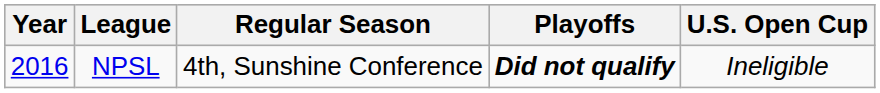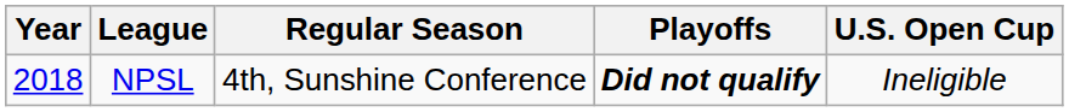 <table class="wikitable" style="text-align:center">
 <tr>
 <th>Year</th>
 <th>League</th>
 <th>Regular Season</th>
 <th>Playoffs</th>
 <th>U.S. Open Cup</th>
 </tr>
 <tr>
-<td><a href='#'>2016</a></td>
+<td><a href='#'>2018</a></td>
 <td><a href='#'>NPSL</a></td>
 <td>4th, Sunshine Conference</td>
 <td><strong><em>Did not qualify</em></strong></td>
 <td><em>Ineligible</em></td>
 </tr>
 </table>
